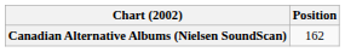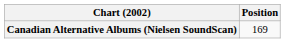 <table class="wikitable plainrowheaders">
 <tr>
 <th scope="col">Chart (2002)</th>
 <th scope="col">Position</th>
 </tr>
 <tr>
 <th scope="row">Canadian Alternative Albums (Nielsen SoundScan)</th>
-<td align=center>162</td>
+<td align=center>169</td>
 </tr>
 </table>
